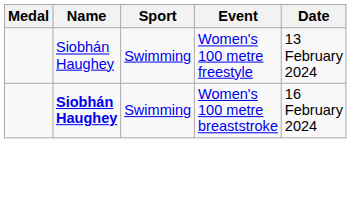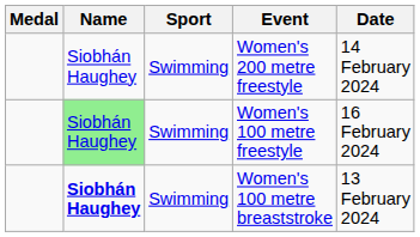 <table class="wikitable sortable" style="font-size:90%; width:50%;">
 <tr>
 <th>Medal</th>
 <th>Name</th>
 <th>Sport</th>
 <th>Event</th>
 <th>Date</th>
 </tr>
 <tr>
 <td></td>
 <td><a href='#'>Siobhán Haughey</a></td>
 <td><a href='#'>Swimming</a></td>
+<td><a href='#'>Women's 200 metre freestyle</a></td>
+<td>14 February 2024</td>
+</tr>
+<tr>
+<td></td>
+<td style="background: lightgreen;"><a href='#'>Siobhán Haughey</a></td>
+<td><a href='#'>Swimming</a></td>
 <td><a href='#'>Women's 100 metre freestyle</a></td>
-<td>13 February 2024</td>
+<td>16 February 2024</td>
 </tr>
 <tr>
 <td></td>
 <td><strong><a href='#'>Siobhán Haughey</a></strong></td>
 <td><a href='#'>Swimming</a></td>
 <td><a href='#'>Women's 100 metre breaststroke</a></td>
-<td>16 February 2024</td>
+<td>13 February 2024</td>
 </tr>
 </table>
